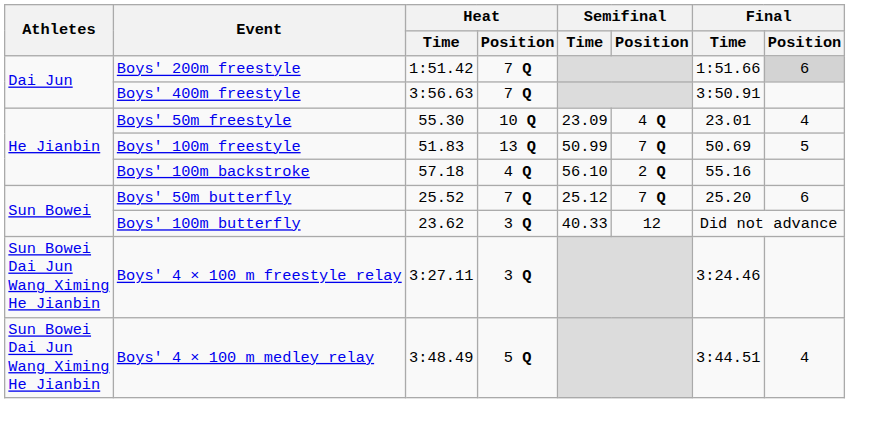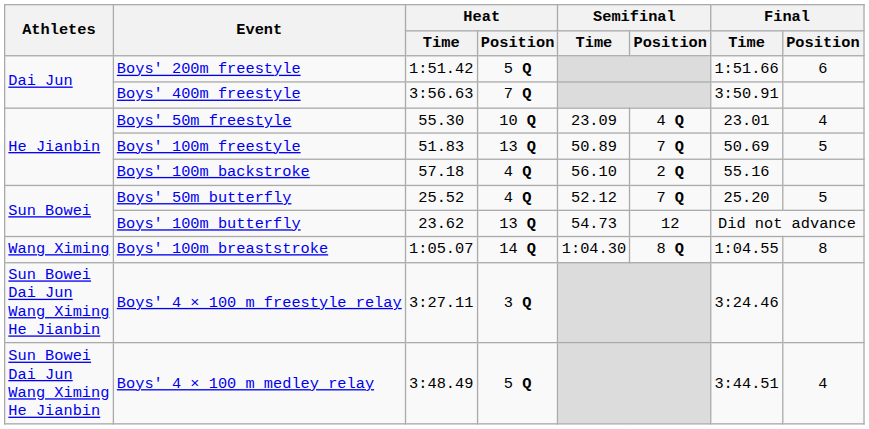 <table class="wikitable" border="1" style="font-size:90%">
 <tr>
 <th rowspan=2>Athletes</th>
 <th rowspan=2>Event</th>
 <th colspan=2>Heat</th>
 <th colspan=2>Semifinal</th>
 <th colspan=2>Final</th>
 </tr>
 <tr>
 <th>Time</th>
 <th>Position</th>
 <th>Time</th>
 <th>Position</th>
 <th>Time</th>
 <th>Position</th>
 </tr>
 <tr>
 <td rowspan=2><a href='#'>Dai Jun</a></td>
 <td><a href='#'>Boys' 200m freestyle</a></td>
 <td align=center>1:51.42</td>
-<td align=center>7 <strong>Q</strong></td>
+<td align=center>5 <strong>Q</strong></td>
 <td colspan=2 bgcolor=#DCDCDC></td>
 <td align=center>1:51.66</td>
-<td align=center style="background: lightgrey;">6</td>
+<td align=center>6</td>
 </tr>
 <tr>
 <td><a href='#'>Boys' 400m freestyle</a></td>
 <td align=center>3:56.63</td>
 <td align=center>7 <strong>Q</strong></td>
 <td colspan=2 bgcolor=#DCDCDC></td>
 <td align=center>3:50.91</td>
 <td align=center></td>
 </tr>
 <tr>
 <td rowspan=3><a href='#'>He Jianbin</a></td>
 <td><a href='#'>Boys' 50m freestyle</a></td>
 <td align=center>55.30</td>
 <td align=center>10 <strong>Q</strong></td>
 <td align=center>23.09</td>
 <td align=center>4 <strong>Q</strong></td>
 <td align=center>23.01</td>
 <td align=center>4</td>
 </tr>
 <tr>
 <td><a href='#'>Boys' 100m freestyle</a></td>
 <td align=center>51.83</td>
 <td align=center>13 <strong>Q</strong></td>
-<td align=center>50.99</td>
+<td align=center>50.89</td>
 <td align=center>7 <strong>Q</strong></td>
 <td align=center>50.69</td>
 <td align=center>5</td>
 </tr>
 <tr>
 <td><a href='#'>Boys' 100m backstroke</a></td>
 <td align=center>57.18</td>
 <td align=center>4 <strong>Q</strong></td>
 <td align=center>56.10</td>
 <td align=center>2 <strong>Q</strong></td>
 <td align=center>55.16</td>
 <td align=center></td>
 </tr>
 <tr>
 <td rowspan=2><a href='#'>Sun Bowei</a></td>
 <td><a href='#'>Boys' 50m butterfly</a></td>
 <td align=center>25.52</td>
-<td align=center>7 <strong>Q</strong></td>
-<td align=center>25.12</td>
+<td align=center>4 <strong>Q</strong></td>
+<td align=center>52.12</td>
 <td align=center>7 <strong>Q</strong></td>
 <td align=center>25.20</td>
-<td align=center>6</td>
+<td align=center>5</td>
 </tr>
 <tr>
 <td><a href='#'>Boys' 100m butterfly</a></td>
 <td align=center>23.62</td>
-<td align=center>3 <strong>Q</strong></td>
-<td align=center>40.33</td>
+<td align=center>13 <strong>Q</strong></td>
+<td align=center>54.73</td>
 <td align=center>12</td>
 <td colspan="2" align=center>Did not advance</td>
+</tr>
+<tr>
+<td rowspan=1><a href='#'>Wang Ximing</a></td>
+<td><a href='#'>Boys' 100m breaststroke</a></td>
+<td align=center>1:05.07</td>
+<td align=center>14 <strong>Q</strong></td>
+<td align=center>1:04.30</td>
+<td align=center>8 <strong>Q</strong></td>
+<td align=center>1:04.55</td>
+<td align=center>8</td>
 </tr>
 <tr>
 <td><a href='#'>Sun Bowei</a><br><a href='#'>Dai Jun</a><br><a href='#'>Wang Ximing</a><br><a href='#'>He Jianbin</a></td>
 <td><a href='#'>Boys' 4 × 100 m freestyle relay</a></td>
 <td align=center>3:27.11</td>
 <td align=center>3 <strong>Q</strong></td>
 <td colspan=2 bgcolor=#DCDCDC></td>
 <td align=center>3:24.46</td>
 <td align=center></td>
 </tr>
 <tr>
 <td><a href='#'>Sun Bowei</a><br><a href='#'>Dai Jun</a><br><a href='#'>Wang Ximing</a><br><a href='#'>He Jianbin</a></td>
 <td><a href='#'>Boys' 4 × 100 m medley relay</a></td>
 <td align=center>3:48.49</td>
 <td align=center>5 <strong>Q</strong></td>
 <td colspan=2 bgcolor=#DCDCDC></td>
 <td align=center>3:44.51</td>
 <td align=center>4</td>
 </tr>
 </table>
